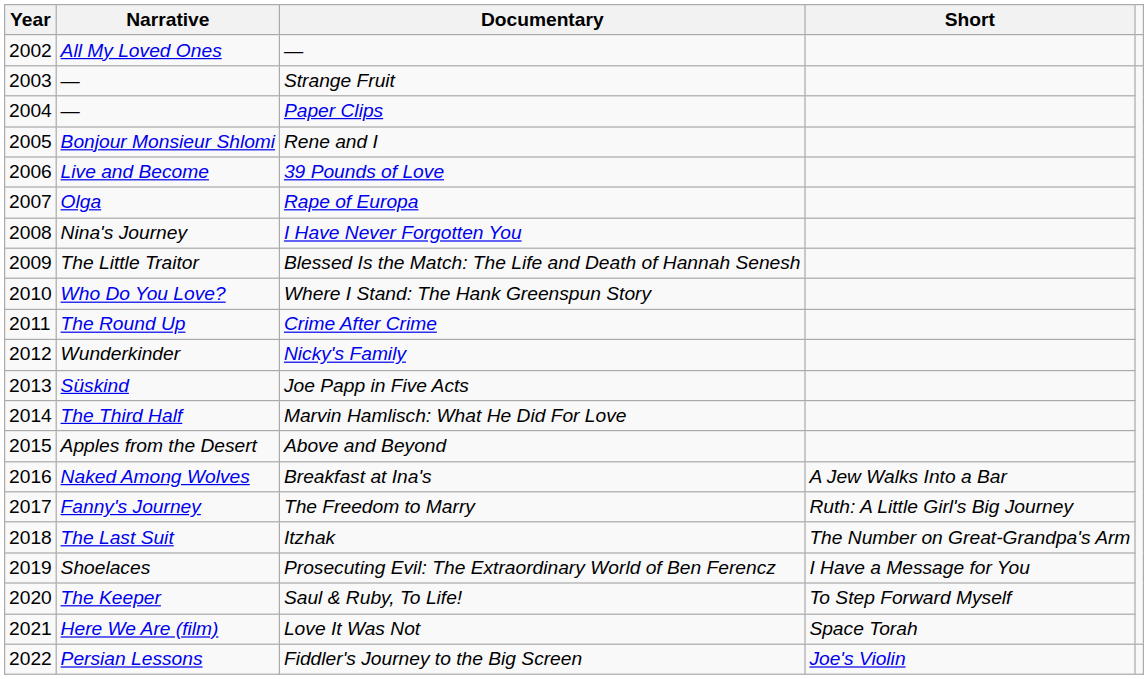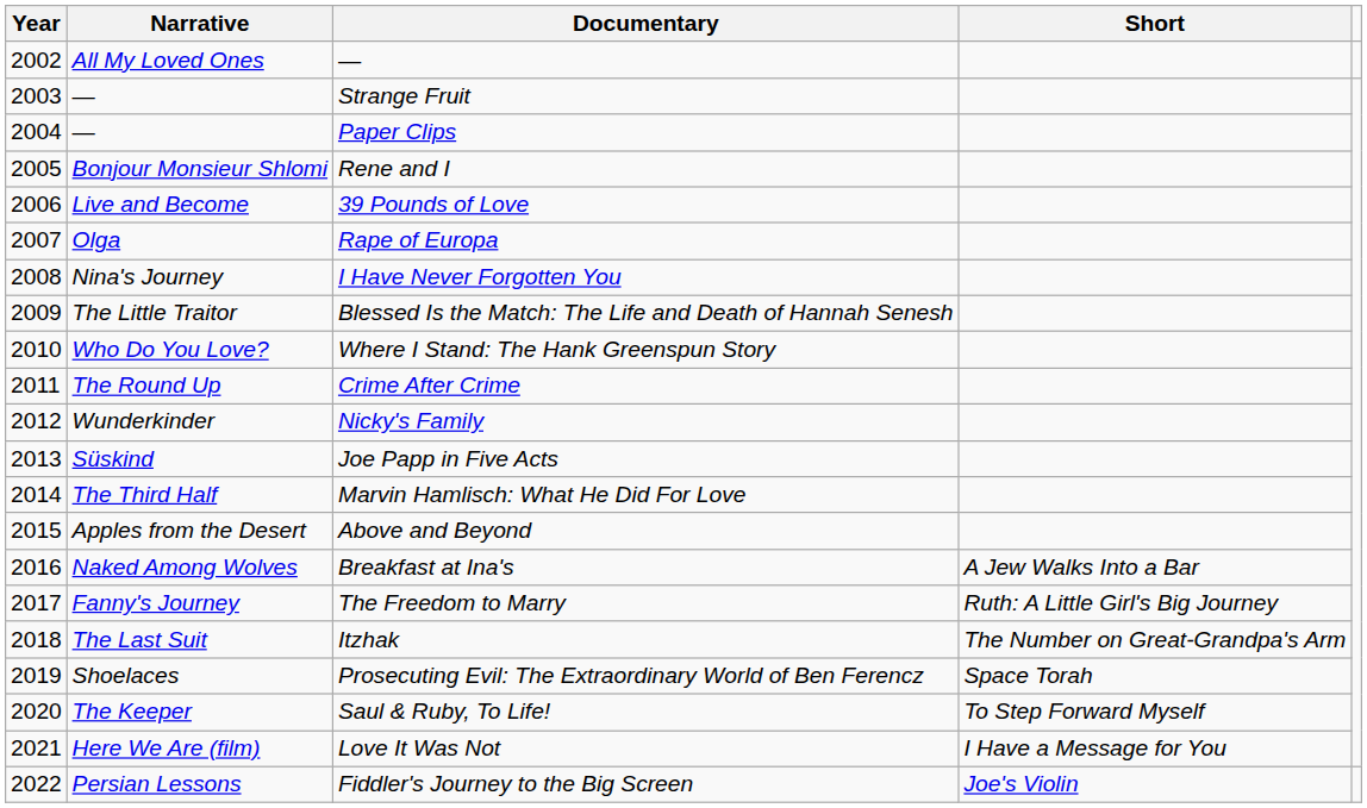 <table class="wikitable" border="1">
 <tr>
 <th>Year</th>
 <th>Narrative</th>
 <th>Documentary</th>
 <th>Short</th>
 </tr>
 <tr>
 <td>2002</td>
 <td><em><a href='#'>All My Loved Ones</a></em></td>
 <td>—</td>
 <td></td>
 <td></td>
 </tr>
 <tr>
 <td>2003</td>
 <td>—</td>
 <td><em>Strange Fruit</em></td>
 <td></td>
 </tr>
 <tr>
 <td>2004</td>
 <td>—</td>
 <td><em><a href='#'>Paper Clips</a></em></td>
 <td></td>
 </tr>
 <tr>
 <td>2005</td>
 <td><em><a href='#'>Bonjour Monsieur Shlomi</a></em></td>
 <td><em>Rene and I</em></td>
 <td></td>
 </tr>
 <tr>
 <td>2006</td>
 <td><em><a href='#'>Live and Become</a></em></td>
 <td><em><a href='#'>39 Pounds of Love</a></em></td>
 <td></td>
 </tr>
 <tr>
 <td>2007</td>
 <td><em><a href='#'>Olga</a></em></td>
 <td><em><a href='#'>Rape of Europa</a></em></td>
 <td></td>
 </tr>
 <tr>
 <td>2008</td>
 <td><em>Nina's Journey</em></td>
 <td><em><a href='#'>I Have Never Forgotten You</a></em></td>
 <td></td>
 </tr>
 <tr>
 <td>2009</td>
 <td><em>The Little Traitor</em></td>
 <td><em>Blessed Is the Match: The Life and Death of Hannah Senesh</em></td>
 <td></td>
 </tr>
 <tr>
 <td>2010</td>
 <td><em><a href='#'>Who Do You Love?</a></em></td>
 <td><em>Where I Stand: The Hank Greenspun Story</em></td>
 <td></td>
 </tr>
 <tr>
 <td>2011</td>
 <td><em><a href='#'>The Round Up</a></em></td>
 <td><em><a href='#'>Crime After Crime</a></em></td>
 <td></td>
 </tr>
 <tr>
 <td>2012</td>
 <td><em>Wunderkinder</em></td>
 <td><em><a href='#'>Nicky's Family</a></em></td>
 <td></td>
 </tr>
 <tr>
 <td>2013</td>
 <td><em><a href='#'>Süskind</a></em></td>
 <td><em>Joe Papp in Five Acts</em></td>
 <td></td>
 </tr>
 <tr>
 <td>2014</td>
 <td><em><a href='#'>The Third Half</a></em></td>
 <td><em>Marvin Hamlisch: What He Did For Love</em></td>
 <td></td>
 </tr>
 <tr>
 <td>2015</td>
 <td><em>Apples from the Desert</em></td>
 <td><em>Above and Beyond</em></td>
 <td></td>
 </tr>
 <tr>
 <td>2016</td>
 <td><em><a href='#'>Naked Among Wolves</a></em></td>
 <td><em>Breakfast at Ina's</em></td>
 <td><em>A Jew Walks Into a Bar</em></td>
 </tr>
 <tr>
 <td>2017</td>
 <td><em><a href='#'>Fanny's Journey</a></em></td>
 <td><em>The Freedom to Marry</em></td>
 <td><em>Ruth: A Little Girl's Big Journey</em></td>
 </tr>
 <tr>
 <td>2018</td>
 <td><em><a href='#'>The Last Suit</a></em></td>
 <td><em>Itzhak</em></td>
 <td><em>The Number on Great-Grandpa's Arm</em></td>
 </tr>
 <tr>
 <td>2019</td>
 <td><em>Shoelaces</em></td>
 <td><em>Prosecuting Evil: The Extraordinary World of Ben Ferencz</em></td>
-<td><em>I Have a Message for You</em></td>
+<td><em>Space Torah</em></td>
 </tr>
 <tr>
 <td>2020</td>
 <td><em><a href='#'>The Keeper</a></em></td>
 <td><em>Saul & Ruby, To Life!</em></td>
 <td><em>To Step Forward Myself</em></td>
 </tr>
 <tr>
 <td>2021</td>
 <td><em><a href='#'>Here We Are (film)</a></em></td>
 <td><em>Love It Was Not</em></td>
-<td><em>Space Torah</em></td>
+<td><em>I Have a Message for You</em></td>
 </tr>
 <tr>
 <td>2022</td>
 <td><em><a href='#'>Persian Lessons</a></em></td>
 <td><em>Fiddler's Journey to the Big Screen</em></td>
 <td><em><a href='#'>Joe's Violin</a></em></td>
 <td></td>
 </tr>
 </table>
